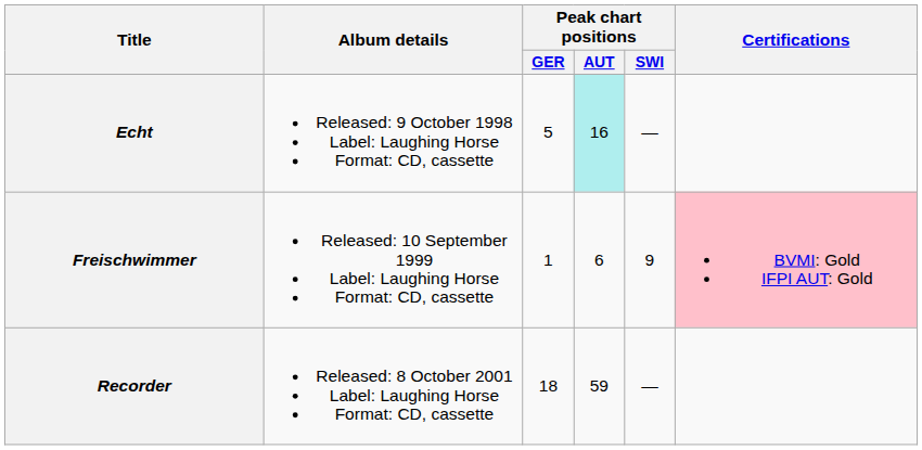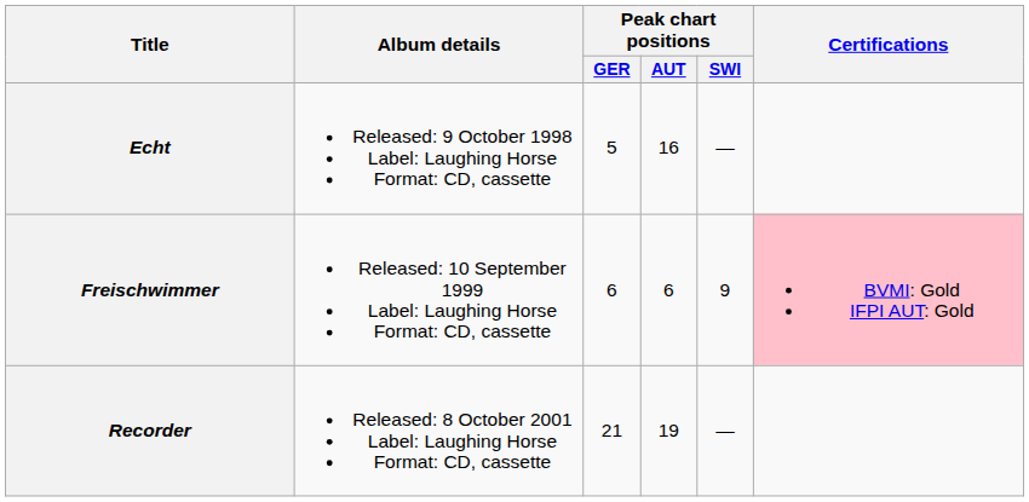 <table class="wikitable plainrowheaders" style="text-align:center;" border="1">
 <tr>
 <th scope="col" rowspan="2" style="width:16em;">Title</th>
 <th scope="col" rowspan="2" style="width:16em;">Album details</th>
 <th scope="col" colspan="3">Peak chart positions</th>
 <th scope="col" rowspan="2" style="width:15em;"><a href='#'>Certifications</a></th>
 </tr>
 <tr>
 <th scope="col" style="width:3em;font-size:90%;"><a href='#'>GER</a><br></th>
 <th scope="col" style="width:3em;font-size:90%;"><a href='#'>AUT</a><br></th>
 <th scope="col" style="width:3em;font-size:90%;"><a href='#'>SWI</a><br></th>
 </tr>
 <tr>
 <th scope="row"><em>Echt</em></th>
 <td><br><ul><li>Released: 9 October 1998</li><li>Label: Laughing Horse</li><li>Format: CD, cassette</li></ul></td>
 <td>5</td>
-<td style="background: paleturquoise;">16</td>
+<td>16</td>
 <td>—</td>
 <td></td>
 </tr>
 <tr>
 <th scope="row"><em>Freischwimmer</em></th>
 <td><br><ul><li>Released: 10 September 1999</li><li>Label: Laughing Horse</li><li>Format: CD, cassette</li></ul></td>
-<td>1</td>
+<td>6</td>
 <td>6</td>
 <td>9</td>
 <td style="background: pink;"><br><ul><li><a href='#'>BVMI</a>: Gold</li><li><a href='#'>IFPI AUT</a>: Gold</li></ul></td>
 </tr>
 <tr>
 <th scope="row"><em>Recorder</em></th>
 <td><br><ul><li>Released: 8 October 2001</li><li>Label: Laughing Horse</li><li>Format: CD, cassette</li></ul></td>
-<td>18</td>
-<td>59</td>
+<td>21</td>
+<td>19</td>
 <td>—</td>
 <td></td>
 </tr>
 </table>
